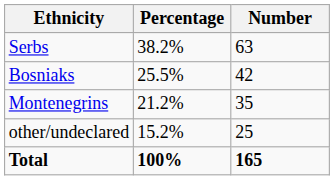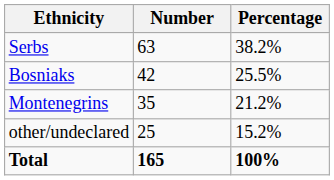 <table class="wikitable">
 <tr>
 <th width="100px">Ethnicity</th>
+<th width="80px">Number</th>
 <th width="80px">Percentage</th>
-<th width="80px">Number</th>
 </tr>
 <tr>
 <td><a href='#'>Serbs</a></td>
+<td>63</td>
 <td>38.2%</td>
-<td>63</td>
 </tr>
 <tr>
 <td><a href='#'>Bosniaks</a></td>
+<td>42</td>
 <td>25.5%</td>
-<td>42</td>
 </tr>
 <tr>
 <td><a href='#'>Montenegrins</a></td>
+<td>35</td>
 <td>21.2%</td>
-<td>35</td>
 </tr>
 <tr>
 <td>other/undeclared</td>
+<td>25</td>
 <td>15.2%</td>
-<td>25</td>
 </tr>
 <tr>
 <td><strong>Total</strong></td>
+<td><strong>165</strong></td>
 <td><strong>100%</strong></td>
-<td><strong>165</strong></td>
 </tr>
 </table>
